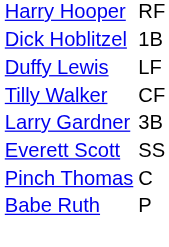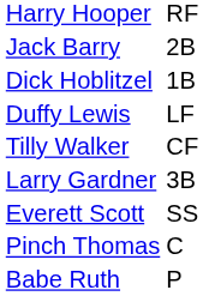 <table>
 <tr>
 <td><a href='#'>Harry Hooper</a></td>
 <td>RF</td>
+</tr>
+<tr>
+<td><a href='#'>Jack Barry</a></td>
+<td>2B</td>
 </tr>
 <tr>
 <td><a href='#'>Dick Hoblitzel</a></td>
 <td>1B</td>
 </tr>
 <tr>
 <td><a href='#'>Duffy Lewis</a></td>
 <td>LF</td>
 </tr>
 <tr>
 <td><a href='#'>Tilly Walker</a></td>
 <td>CF</td>
 </tr>
 <tr>
 <td><a href='#'>Larry Gardner</a></td>
 <td>3B</td>
 </tr>
 <tr>
 <td><a href='#'>Everett Scott</a></td>
 <td>SS</td>
 </tr>
 <tr>
 <td><a href='#'>Pinch Thomas</a></td>
 <td>C</td>
 </tr>
 <tr>
 <td><a href='#'>Babe Ruth</a></td>
 <td>P</td>
 </tr>
 </table>
